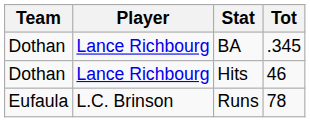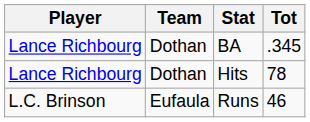 <table class="wikitable">
 <tr>
+<th>Player</th>
 <th>Team</th>
-<th>Player</th>
 <th>Stat</th>
 <th>Tot</th>
 </tr>
 <tr>
+<td><a href='#'>Lance Richbourg</a></td>
 <td>Dothan</td>
-<td><a href='#'>Lance Richbourg</a></td>
 <td>BA</td>
 <td>.345</td>
 </tr>
 <tr>
+<td><a href='#'>Lance Richbourg</a></td>
 <td>Dothan</td>
-<td><a href='#'>Lance Richbourg</a></td>
 <td>Hits</td>
+<td>78</td>
+</tr>
+<tr>
+<td>L.C. Brinson</td>
+<td>Eufaula</td>
+<td>Runs</td>
 <td>46</td>
 </tr>
-<tr>
-<td>Eufaula</td>
-<td>L.C. Brinson</td>
-<td>Runs</td>
-<td>78</td>
-</tr>
 </table>
